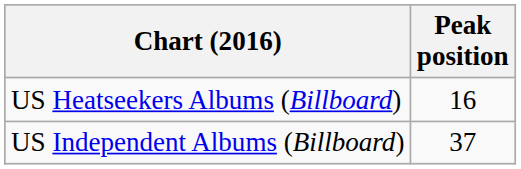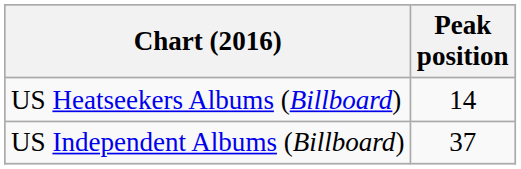 <table class="wikitable sortable">
 <tr>
 <th>Chart (2016)</th>
 <th>Peak<br>position</th>
 </tr>
 <tr>
 <td>US <a href='#'>Heatseekers Albums</a> (<em><a href='#'>Billboard</a></em>)</td>
-<td align="center">16</td>
+<td align="center">14</td>
 </tr>
 <tr>
 <td>US <a href='#'>Independent Albums</a> (<em>Billboard</em>)</td>
 <td align="center">37</td>
 </tr>
 </table>
